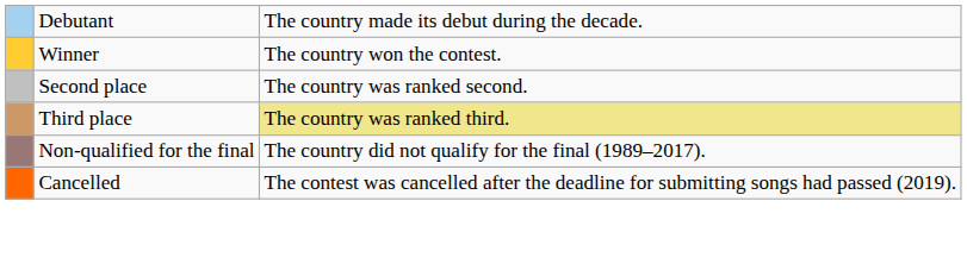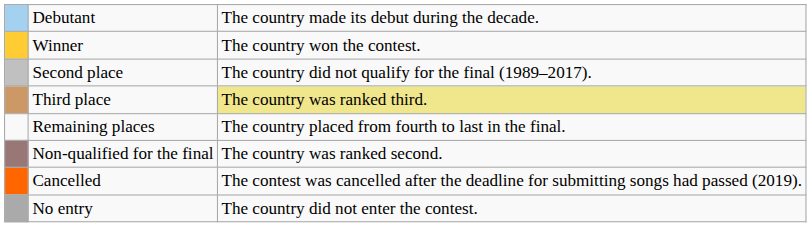 <table class="wikitable" style="font-size:100%;">
 <tr>
 <td style="background:#A4D1EF;"></td>
 <td>Debutant</td>
 <td>The country made its debut during the decade.</td>
 </tr>
 <tr>
 <td style="width:15px;background:#FC3;"></td>
 <td>Winner</td>
 <td>The country won the contest.</td>
 </tr>
 <tr>
 <td style="background:silver;"></td>
 <td>Second place</td>
-<td>The country was ranked second.</td>
+<td>The country did not qualify for the final (1989–2017).</td>
 </tr>
 <tr>
 <td style="background:#C96;"></td>
 <td>Third place</td>
 <td style="background: khaki;">The country was ranked third.</td>
 </tr>
 <tr>
+<td></td>
+<td>Remaining places</td>
+<td>The country placed from fourth to last in the final.</td>
+</tr>
+<tr>
 <td style="background:#977;color:white;"></td>
 <td>Non-qualified for the final</td>
-<td>The country did not qualify for the final (1989–2017).</td>
+<td>The country was ranked second.</td>
 </tr>
 <tr>
 <td style="background:#F60;color:black;"></td>
 <td>Cancelled</td>
 <td>The contest was cancelled after the deadline for submitting songs had passed (2019).</td>
 </tr>
+<tr>
+<td style="background:#AAA;"></td>
+<td>No entry</td>
+<td>The country did not enter the contest.</td>
+</tr>
 </table>
